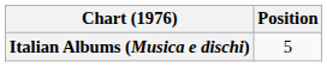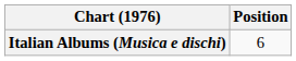 <table class="wikitable plainrowheaders" style="text-align:center">
 <tr>
 <th scope="col">Chart (1976)</th>
 <th scope="col">Position</th>
 </tr>
 <tr>
 <th scope="row">Italian Albums (<em>Musica e dischi</em>)</th>
-<td>5</td>
+<td>6</td>
 </tr>
 </table>
